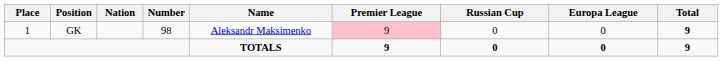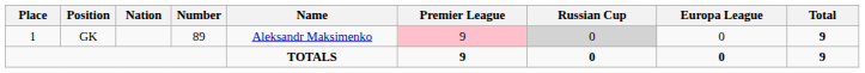 <table class="wikitable" style="font-size: 95%; text-align: center;">
 <tr>
 <th width=60>Place</th>
 <th width=60>Position</th>
 <th width=60>Nation</th>
 <th width=60>Number</th>
 <th width=200>Name</th>
 <th width=150>Premier League</th>
 <th width=150>Russian Cup</th>
 <th width=150>Europa League</th>
 <th width=80><strong>Total</strong></th>
 </tr>
 <tr>
 <td>1</td>
 <td>GK</td>
 <td></td>
-<td>98</td>
+<td>89</td>
 <td><a href='#'>Aleksandr Maksimenko</a></td>
 <td style="background: pink;">9</td>
-<td>0</td>
+<td style="background: lightgrey;">0</td>
 <td>0</td>
 <td><strong>9</strong></td>
 </tr>
 <tr>
 <td colspan="4"></td>
 <td><strong>TOTALS</strong></td>
 <td><strong>9</strong></td>
 <td><strong>0</strong></td>
 <td><strong>0</strong></td>
 <td><strong>9</strong></td>
 </tr>
 </table>
